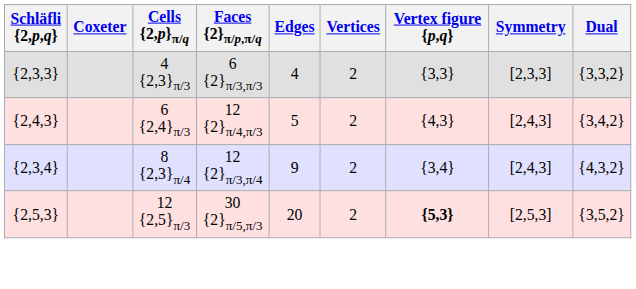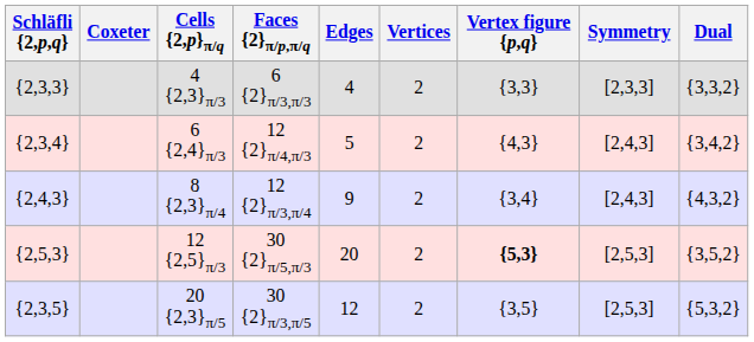 <table class="wikitable" style="text-align:center;" width=640>
 <tr>
 <th><a href='#'>Schläfli</a><br>{2,<em>p</em>,<em>q</em>}</th>
 <th><a href='#'>Coxeter</a><br></th>
 <th><a href='#'>Cells</a><br>{2,<em>p</em>}<sub>π/<em>q</em></sub></th>
 <th><a href='#'>Faces</a><br>{2}<sub>π/<em>p</em>,π/<em>q</em></sub></th>
 <th><a href='#'>Edges</a></th>
 <th><a href='#'>Vertices</a></th>
 <th><a href='#'>Vertex figure</a><br>{<em>p</em>,<em>q</em>}</th>
 <th><a href='#'>Symmetry</a></th>
 <th><a href='#'>Dual</a></th>
 </tr>
 <tr bgcolor="#e0e0e0">
 <td>{2,3,3}</td>
 <td></td>
 <td>4<br>{2,3}<sub>π/3</sub><br></td>
 <td>6<br>{2}<sub>π/3,π/3</sub></td>
 <td>4</td>
 <td>2</td>
 <td>{3,3}<br></td>
 <td>[2,3,3]</td>
 <td>{3,3,2}</td>
 </tr>
 <tr bgcolor="#ffe0e0">
-<td>{2,4,3}</td>
+<td>{2,3,4}</td>
 <td></td>
 <td>6<br>{2,4}<sub>π/3</sub><br></td>
 <td>12<br>{2}<sub>π/4,π/3</sub></td>
 <td>5</td>
 <td>2</td>
 <td>{4,3}<br></td>
 <td>[2,4,3]</td>
 <td>{3,4,2}</td>
 </tr>
 <tr bgcolor="#e0e0ff">
-<td>{2,3,4}</td>
+<td>{2,4,3}</td>
 <td></td>
 <td>8<br>{2,3}<sub>π/4</sub><br></td>
 <td>12<br>{2}<sub>π/3,π/4</sub></td>
 <td>9</td>
 <td>2</td>
 <td>{3,4}<br></td>
 <td>[2,4,3]</td>
 <td>{4,3,2}</td>
 </tr>
 <tr bgcolor="#ffe0e0">
 <td>{2,5,3}</td>
 <td></td>
 <td>12<br>{2,5}<sub>π/3</sub><br></td>
 <td>30<br>{2}<sub>π/5,π/3</sub></td>
 <td>20</td>
 <td>2</td>
 <td><strong>{5,3}<br></strong></td>
 <td>[2,5,3]</td>
 <td>{3,5,2}</td>
 </tr>
+<tr bgcolor="#e0e0ff">
+<td>{2,3,5}</td>
+<td></td>
+<td>20<br>{2,3}<sub>π/5</sub><br></td>
+<td>30<br>{2}<sub>π/3,π/5</sub></td>
+<td>12</td>
+<td>2</td>
+<td>{3,5}<br></td>
+<td>[2,5,3]</td>
+<td>{5,3,2}</td>
+</tr>
 </table>
